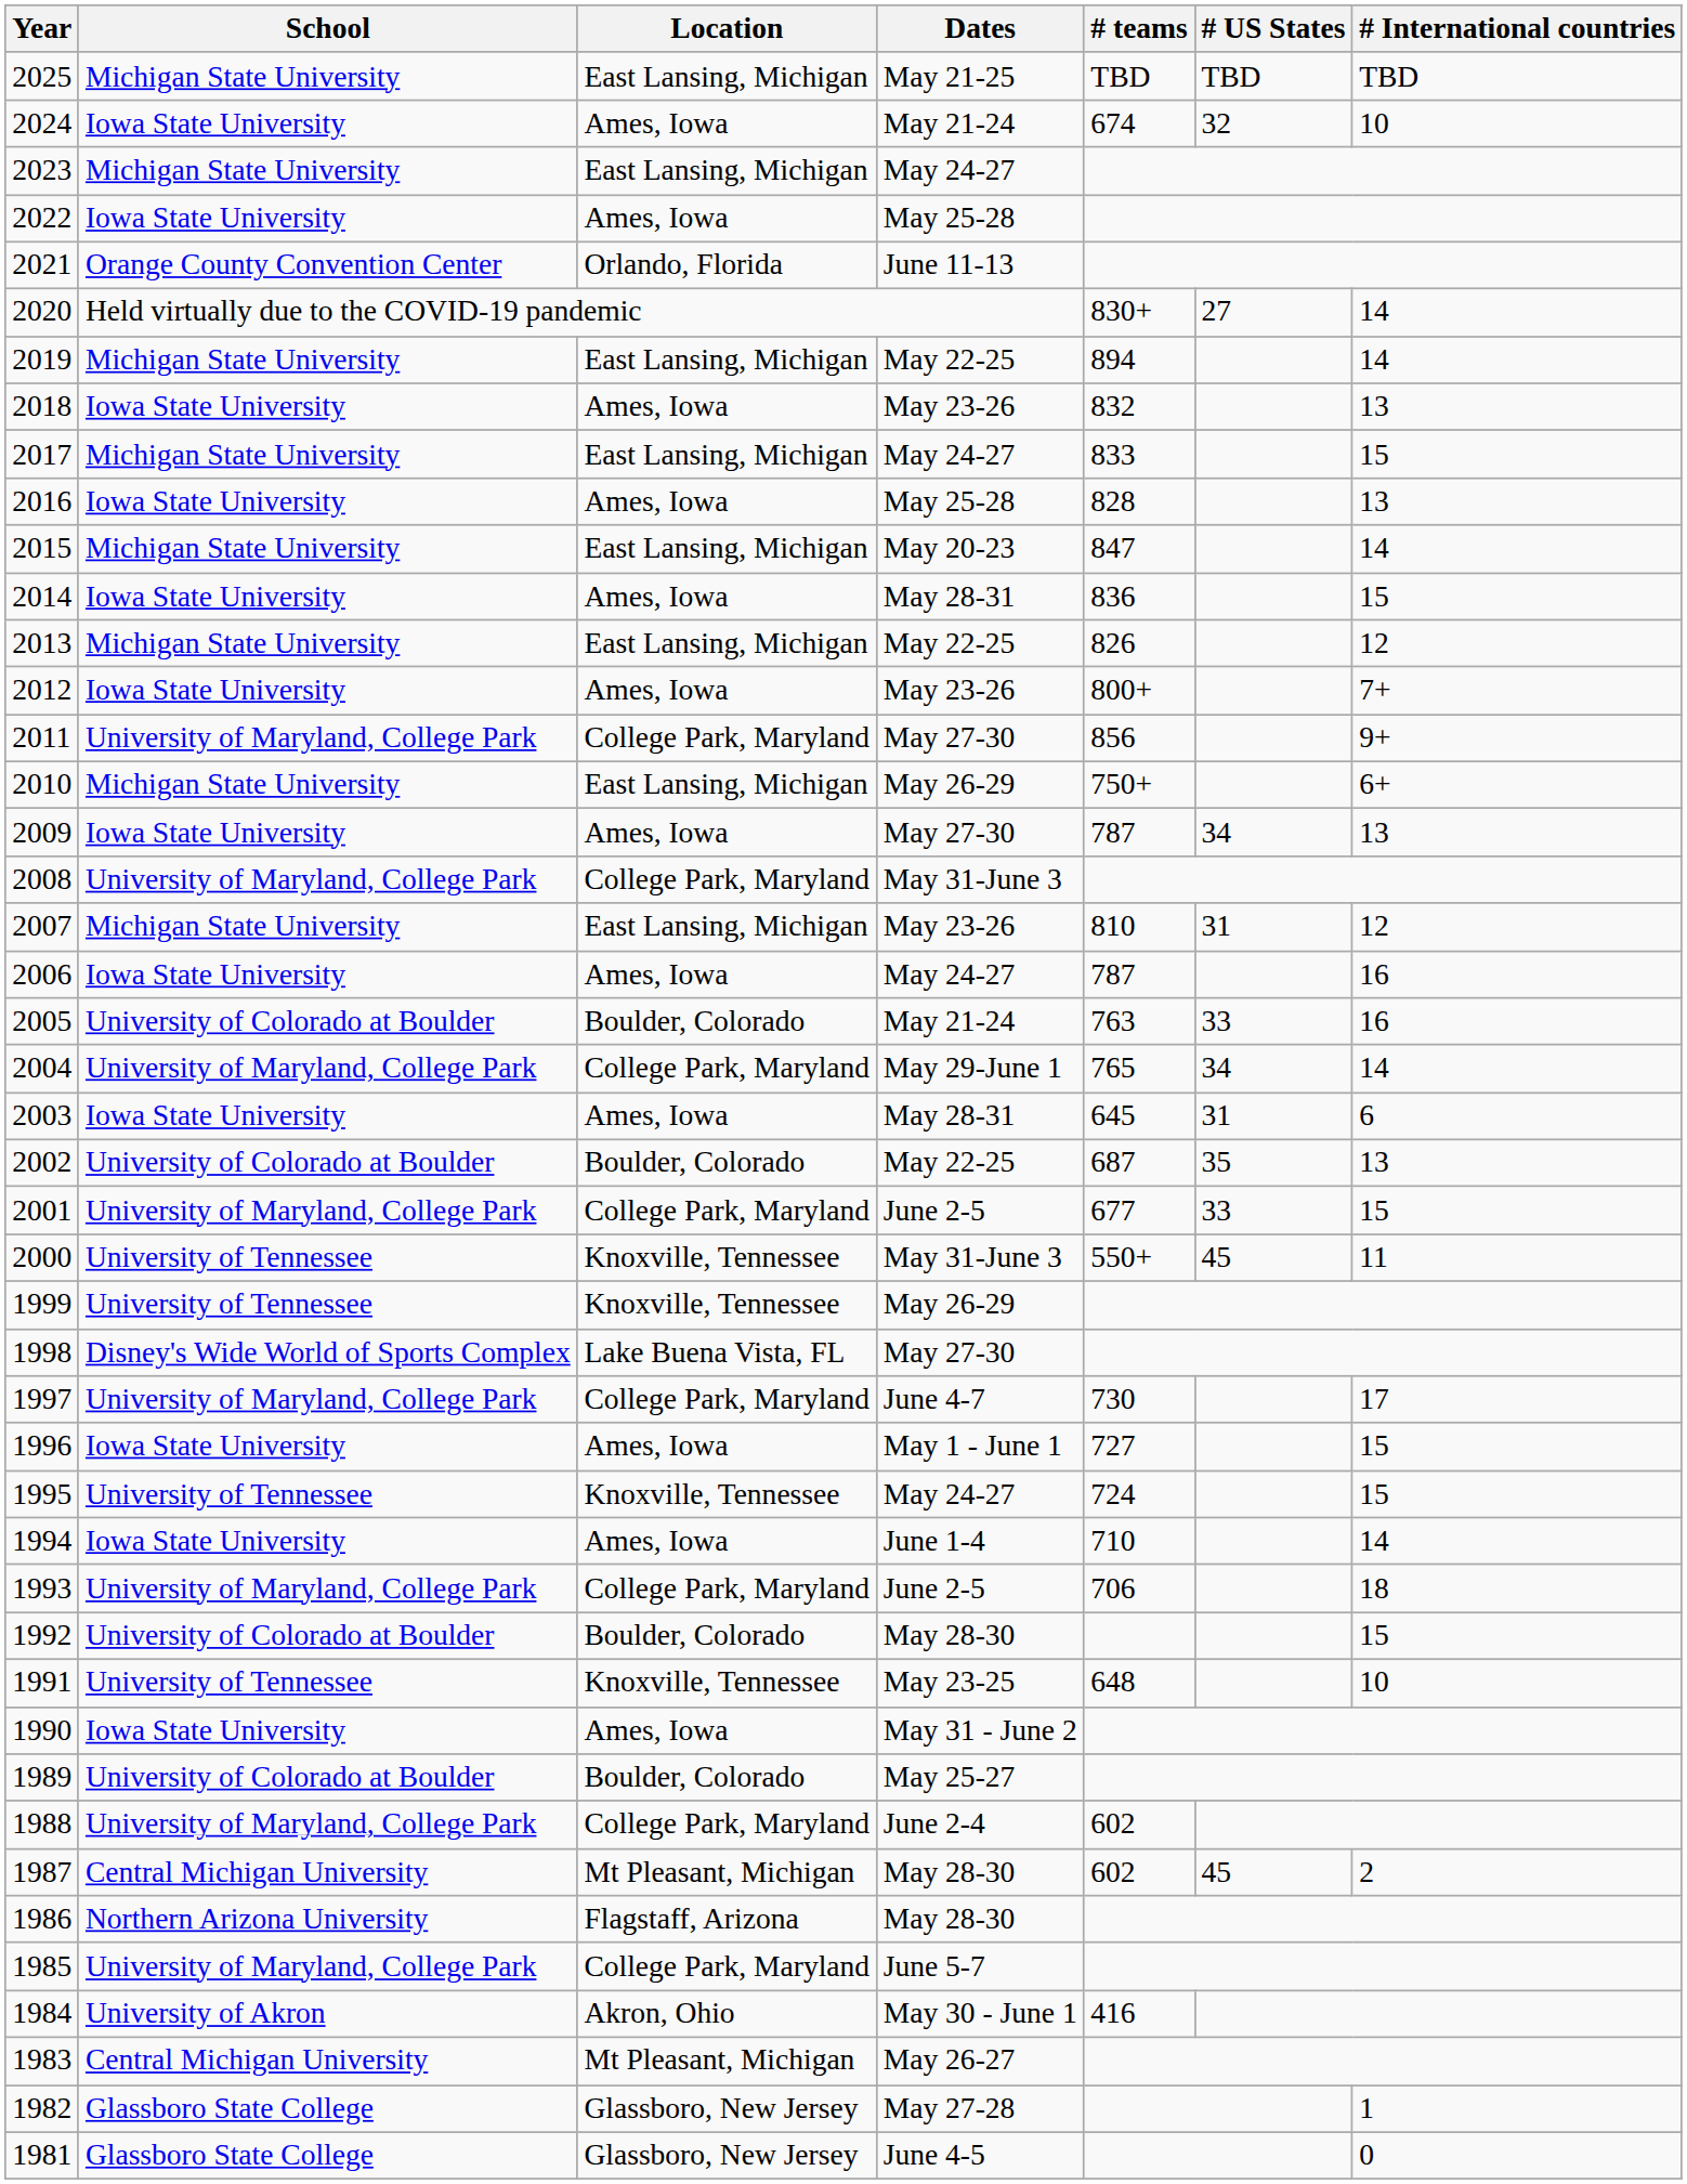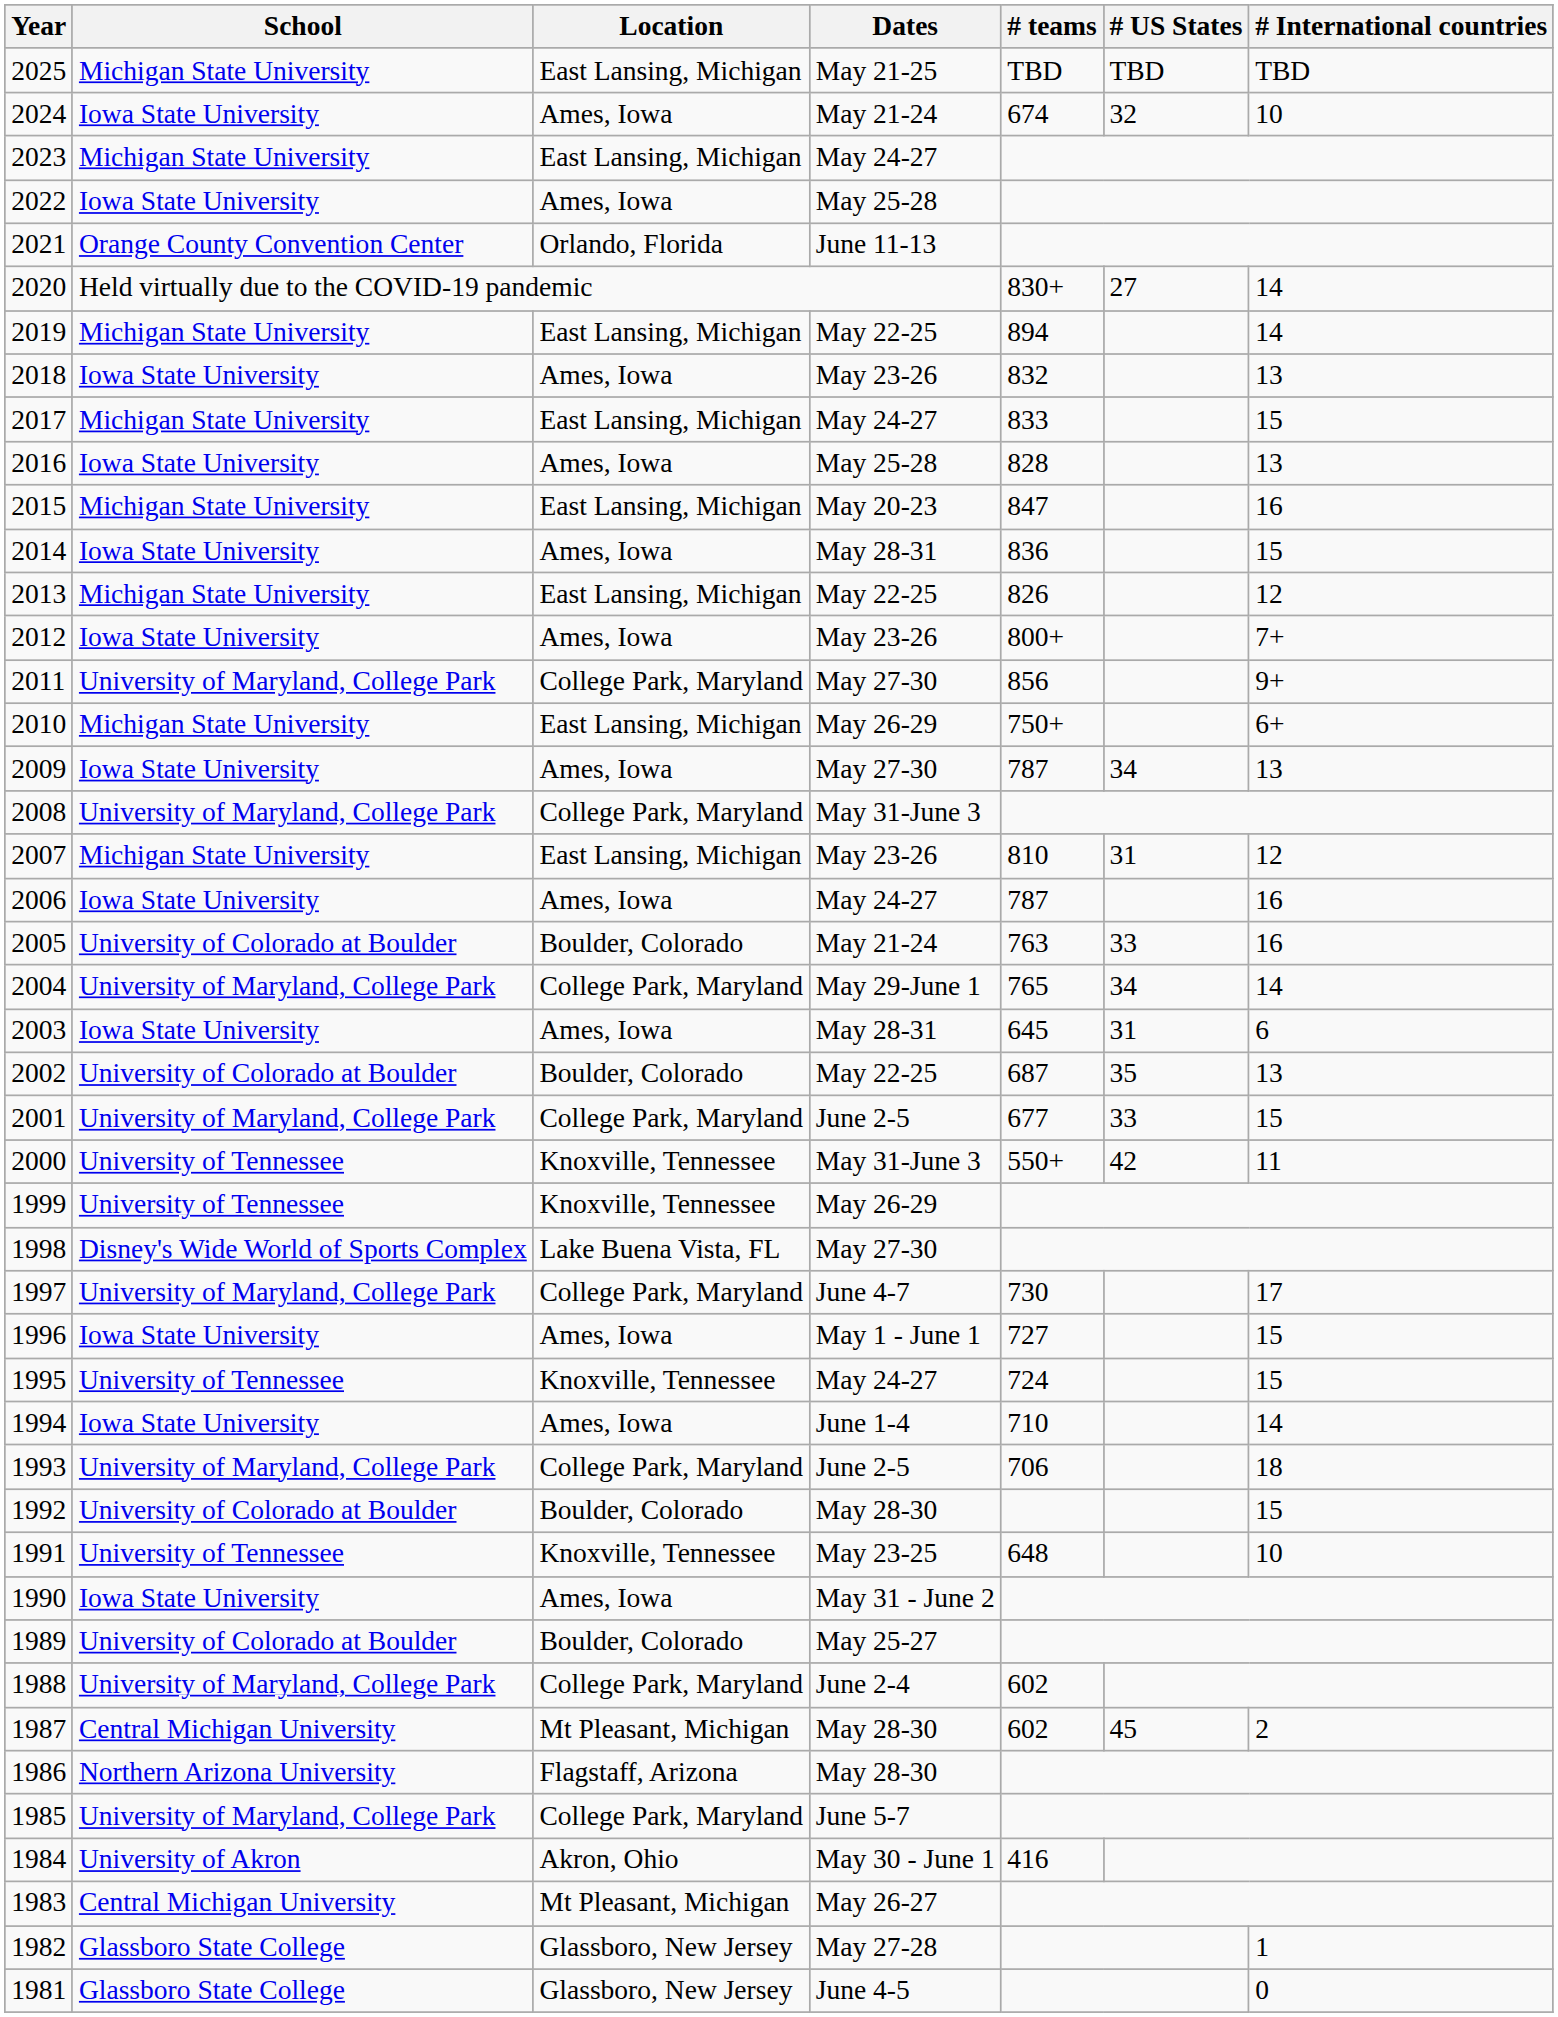 <table class="wikitable sortable">
 <tr>
 <th>Year</th>
 <th>School</th>
 <th>Location</th>
 <th>Dates</th>
 <th># teams</th>
 <th># US States</th>
 <th># International countries</th>
 </tr>
 <tr>
 <td>2025</td>
 <td><a href='#'>Michigan State University</a></td>
 <td>East Lansing, Michigan</td>
 <td>May 21-25</td>
 <td>TBD</td>
 <td>TBD</td>
 <td>TBD</td>
 </tr>
 <tr>
 <td>2024</td>
 <td><a href='#'>Iowa State University</a></td>
 <td>Ames, Iowa</td>
 <td>May 21-24</td>
 <td>674</td>
 <td>32</td>
 <td>10</td>
 </tr>
 <tr>
 <td>2023</td>
 <td><a href='#'>Michigan State University</a></td>
 <td>East Lansing, Michigan</td>
 <td>May 24-27</td>
 <td colspan=3></td>
 </tr>
 <tr>
 <td>2022</td>
 <td><a href='#'>Iowa State University</a></td>
 <td>Ames, Iowa</td>
 <td>May 25-28</td>
 <td colspan=3></td>
 </tr>
 <tr>
 <td>2021</td>
 <td><a href='#'>Orange County Convention Center</a></td>
 <td>Orlando, Florida</td>
 <td>June 11-13</td>
 <td colspan=3></td>
 </tr>
 <tr>
 <td>2020</td>
 <td colspan=3>Held virtually due to the COVID-19 pandemic</td>
 <td>830+</td>
 <td>27</td>
 <td>14</td>
 </tr>
 <tr>
 <td>2019</td>
 <td><a href='#'>Michigan State University</a></td>
 <td>East Lansing, Michigan</td>
 <td>May 22-25</td>
 <td>894</td>
 <td></td>
 <td>14</td>
 </tr>
 <tr>
 <td>2018</td>
 <td><a href='#'>Iowa State University</a></td>
 <td>Ames, Iowa</td>
 <td>May 23-26</td>
 <td>832</td>
 <td></td>
 <td>13</td>
 </tr>
 <tr>
 <td>2017</td>
 <td><a href='#'>Michigan State University</a></td>
 <td>East Lansing, Michigan</td>
 <td>May 24-27</td>
 <td>833</td>
 <td></td>
 <td>15</td>
 </tr>
 <tr>
 <td>2016</td>
 <td><a href='#'>Iowa State University</a></td>
 <td>Ames, Iowa</td>
 <td>May 25-28</td>
 <td>828</td>
 <td></td>
 <td>13</td>
 </tr>
 <tr>
 <td>2015</td>
 <td><a href='#'>Michigan State University</a></td>
 <td>East Lansing, Michigan</td>
 <td>May 20-23</td>
 <td>847</td>
 <td></td>
-<td>14</td>
+<td>16</td>
 </tr>
 <tr>
 <td>2014</td>
 <td><a href='#'>Iowa State University</a></td>
 <td>Ames, Iowa</td>
 <td>May 28-31</td>
 <td>836</td>
 <td></td>
 <td>15</td>
 </tr>
 <tr>
 <td>2013</td>
 <td><a href='#'>Michigan State University</a></td>
 <td>East Lansing, Michigan</td>
 <td>May 22-25</td>
 <td>826</td>
 <td></td>
 <td>12</td>
 </tr>
 <tr>
 <td>2012</td>
 <td><a href='#'>Iowa State University</a></td>
 <td>Ames, Iowa</td>
 <td>May 23-26</td>
 <td>800+</td>
 <td></td>
 <td>7+</td>
 </tr>
 <tr>
 <td>2011</td>
 <td><a href='#'>University of Maryland, College Park</a></td>
 <td>College Park, Maryland</td>
 <td>May 27-30</td>
 <td>856</td>
 <td></td>
 <td>9+</td>
 </tr>
 <tr>
 <td>2010</td>
 <td><a href='#'>Michigan State University</a></td>
 <td>East Lansing, Michigan</td>
 <td>May 26-29</td>
 <td>750+</td>
 <td></td>
 <td>6+</td>
 </tr>
 <tr>
 <td>2009</td>
 <td><a href='#'>Iowa State University</a></td>
 <td>Ames, Iowa</td>
 <td>May 27-30</td>
 <td>787</td>
 <td>34</td>
 <td>13</td>
 </tr>
 <tr>
 <td>2008</td>
 <td><a href='#'>University of Maryland, College Park</a></td>
 <td>College Park, Maryland</td>
 <td>May 31-June 3</td>
 <td colspan=3></td>
 </tr>
 <tr>
 <td>2007</td>
 <td><a href='#'>Michigan State University</a></td>
 <td>East Lansing, Michigan</td>
 <td>May 23-26</td>
 <td>810</td>
 <td>31</td>
 <td>12</td>
 </tr>
 <tr>
 <td>2006</td>
 <td><a href='#'>Iowa State University</a></td>
 <td>Ames, Iowa</td>
 <td>May 24-27</td>
 <td>787</td>
 <td></td>
 <td>16</td>
 </tr>
 <tr>
 <td>2005</td>
 <td><a href='#'>University of Colorado at Boulder</a></td>
 <td>Boulder, Colorado</td>
 <td>May 21-24</td>
 <td>763</td>
 <td>33</td>
 <td>16</td>
 </tr>
 <tr>
 <td>2004</td>
 <td><a href='#'>University of Maryland, College Park</a></td>
 <td>College Park, Maryland</td>
 <td>May 29-June 1</td>
 <td>765</td>
 <td>34</td>
 <td>14</td>
 </tr>
 <tr>
 <td>2003</td>
 <td><a href='#'>Iowa State University</a></td>
 <td>Ames, Iowa</td>
 <td>May 28-31</td>
 <td>645</td>
 <td>31</td>
 <td>6</td>
 </tr>
 <tr>
 <td>2002</td>
 <td><a href='#'>University of Colorado at Boulder</a></td>
 <td>Boulder, Colorado</td>
 <td>May 22-25</td>
 <td>687</td>
 <td>35</td>
 <td>13</td>
 </tr>
 <tr>
 <td>2001</td>
 <td><a href='#'>University of Maryland, College Park</a></td>
 <td>College Park, Maryland</td>
 <td>June 2-5</td>
 <td>677</td>
 <td>33</td>
 <td>15</td>
 </tr>
 <tr>
 <td>2000</td>
 <td><a href='#'>University of Tennessee</a></td>
 <td>Knoxville, Tennessee</td>
 <td>May 31-June 3</td>
 <td>550+</td>
-<td>45</td>
+<td>42</td>
 <td>11</td>
 </tr>
 <tr>
 <td>1999</td>
 <td><a href='#'>University of Tennessee</a></td>
 <td>Knoxville, Tennessee</td>
 <td>May 26-29</td>
 <td colspan=3></td>
 </tr>
 <tr>
 <td>1998</td>
 <td><a href='#'>Disney's Wide World of Sports Complex</a></td>
 <td>Lake Buena Vista, FL</td>
 <td>May 27-30</td>
 <td colspan=3></td>
 </tr>
 <tr>
 <td>1997</td>
 <td><a href='#'>University of Maryland, College Park</a></td>
 <td>College Park, Maryland</td>
 <td>June 4-7</td>
 <td>730</td>
 <td></td>
 <td>17</td>
 </tr>
 <tr>
 <td>1996</td>
 <td><a href='#'>Iowa State University</a></td>
 <td>Ames, Iowa</td>
 <td>May 1 - June 1</td>
 <td>727</td>
 <td></td>
 <td>15</td>
 </tr>
 <tr>
 <td>1995</td>
 <td><a href='#'>University of Tennessee</a></td>
 <td>Knoxville, Tennessee</td>
 <td>May 24-27</td>
 <td>724</td>
 <td></td>
 <td>15</td>
 </tr>
 <tr>
 <td>1994</td>
 <td><a href='#'>Iowa State University</a></td>
 <td>Ames, Iowa</td>
 <td>June 1-4</td>
 <td>710</td>
 <td></td>
 <td>14</td>
 </tr>
 <tr>
 <td>1993</td>
 <td><a href='#'>University of Maryland, College Park</a></td>
 <td>College Park, Maryland</td>
 <td>June 2-5</td>
 <td>706</td>
 <td></td>
 <td>18</td>
 </tr>
 <tr>
 <td>1992</td>
 <td><a href='#'>University of Colorado at Boulder</a></td>
 <td>Boulder, Colorado</td>
 <td>May 28-30</td>
 <td></td>
 <td></td>
 <td>15</td>
 </tr>
 <tr>
 <td>1991</td>
 <td><a href='#'>University of Tennessee</a></td>
 <td>Knoxville, Tennessee</td>
 <td>May 23-25</td>
 <td>648</td>
 <td></td>
 <td>10</td>
 </tr>
 <tr>
 <td>1990</td>
 <td><a href='#'>Iowa State University</a></td>
 <td>Ames, Iowa</td>
 <td>May 31 - June 2</td>
 <td colspan=3></td>
 </tr>
 <tr>
 <td>1989</td>
 <td><a href='#'>University of Colorado at Boulder</a></td>
 <td>Boulder, Colorado</td>
 <td>May 25-27</td>
 <td colspan=3></td>
 </tr>
 <tr>
 <td>1988</td>
 <td><a href='#'>University of Maryland, College Park</a></td>
 <td>College Park, Maryland</td>
 <td>June 2-4</td>
 <td>602</td>
 <td colspan=2></td>
 </tr>
 <tr>
 <td>1987</td>
 <td><a href='#'>Central Michigan University</a></td>
 <td>Mt Pleasant, Michigan</td>
 <td>May 28-30</td>
 <td>602</td>
 <td>45</td>
 <td>2</td>
 </tr>
 <tr>
 <td>1986</td>
 <td><a href='#'>Northern Arizona University</a></td>
 <td>Flagstaff, Arizona</td>
 <td>May 28-30</td>
 <td colspan=3></td>
 </tr>
 <tr>
 <td>1985</td>
 <td><a href='#'>University of Maryland, College Park</a></td>
 <td>College Park, Maryland</td>
 <td>June 5-7</td>
 <td colspan=3></td>
 </tr>
 <tr>
 <td>1984</td>
 <td><a href='#'>University of Akron</a></td>
 <td>Akron, Ohio</td>
 <td>May 30 - June 1</td>
 <td>416</td>
 <td colspan=2></td>
 </tr>
 <tr>
 <td>1983</td>
 <td><a href='#'>Central Michigan University</a></td>
 <td>Mt Pleasant, Michigan</td>
 <td>May 26-27</td>
 <td colspan=3></td>
 </tr>
 <tr>
 <td>1982</td>
 <td><a href='#'>Glassboro State College</a></td>
 <td>Glassboro, New Jersey</td>
 <td>May 27-28</td>
 <td colspan=2></td>
 <td>1</td>
 </tr>
 <tr>
 <td>1981</td>
 <td><a href='#'>Glassboro State College</a></td>
 <td>Glassboro, New Jersey</td>
 <td>June 4-5</td>
 <td colspan=2></td>
 <td>0</td>
 </tr>
 </table>
